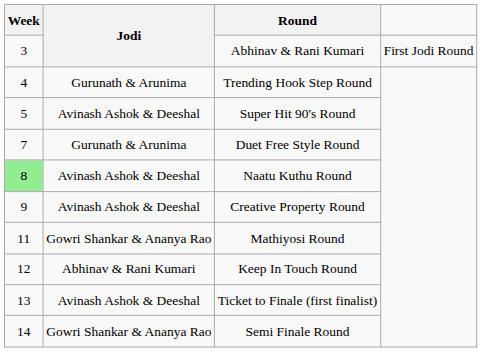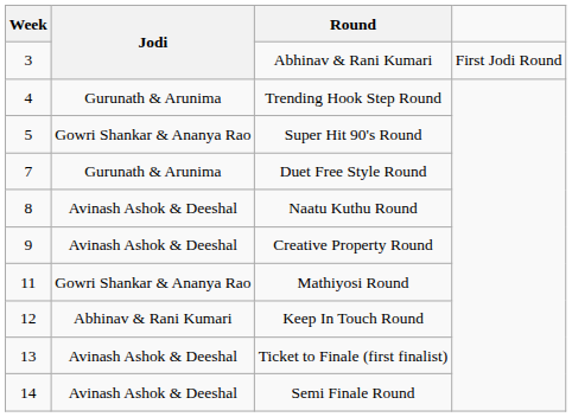 <table class = "wikitable sortable" style=" text-align:center; font-size:85%;  line-height:25px; width:auto;">
 <tr>
 <th colspan="1">Week</th>
 <th rowspan="2">Jodi</th>
 <th colspan="1">Round</th>
 </tr>
 <tr>
 <td>3</td>
 <td>Abhinav & Rani Kumari</td>
 <td>First Jodi Round</td>
 </tr>
 <tr>
 <td>4</td>
 <td>Gurunath & Arunima</td>
 <td>Trending Hook Step Round</td>
 </tr>
 <tr>
 <td>5</td>
-<td>Avinash Ashok & Deeshal</td>
+<td>Gowri Shankar & Ananya Rao</td>
 <td>Super Hit 90's Round</td>
 </tr>
 <tr>
 <td>7</td>
 <td>Gurunath & Arunima</td>
 <td>Duet Free Style Round</td>
 </tr>
 <tr>
-<td style="background: lightgreen;">8</td>
+<td>8</td>
 <td>Avinash Ashok & Deeshal</td>
 <td>Naatu Kuthu Round</td>
 </tr>
 <tr>
 <td>9</td>
 <td>Avinash Ashok & Deeshal</td>
 <td>Creative Property Round</td>
 </tr>
 <tr>
 <td>11</td>
 <td>Gowri Shankar & Ananya Rao</td>
 <td>Mathiyosi Round</td>
 </tr>
 <tr>
 <td>12</td>
 <td>Abhinav & Rani Kumari</td>
 <td>Keep In Touch Round</td>
 </tr>
 <tr>
 <td>13</td>
 <td>Avinash Ashok & Deeshal</td>
 <td>Ticket to Finale (first finalist)</td>
 </tr>
 <tr>
 <td>14</td>
-<td>Gowri Shankar & Ananya Rao</td>
+<td>Avinash Ashok & Deeshal</td>
 <td>Semi Finale Round</td>
 </tr>
 </table>
